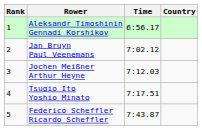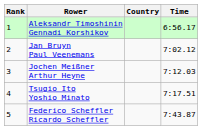 <table class="wikitable sortable" style="text-align:middle">
 <tr>
 <th>Rank</th>
 <th>Rower</th>
+<th>Country</th>
 <th>Time</th>
-<th>Country</th>
 </tr>
 <tr bgcolor=ccffcc>
 <td>1</td>
 <td><a href='#'>Aleksandr Timoshinin</a><br><a href='#'>Gennadi Korshikov</a></td>
+<td></td>
 <td>6:56.17</td>
-<td></td>
 </tr>
 <tr>
 <td>2</td>
 <td><a href='#'>Jan Bruyn</a><br><a href='#'>Paul Veenemans</a></td>
+<td></td>
 <td>7:02.12</td>
-<td></td>
 </tr>
 <tr>
 <td>3</td>
 <td><a href='#'>Jochen Meißner</a><br><a href='#'>Arthur Heyne</a></td>
+<td></td>
 <td>7:12.03</td>
-<td></td>
 </tr>
 <tr>
 <td>4</td>
 <td><a href='#'>Tsugio Ito</a><br><a href='#'>Yoshio Minato</a></td>
+<td></td>
 <td>7:17.51</td>
-<td></td>
 </tr>
 <tr>
 <td>5</td>
 <td><a href='#'>Federico Scheffler</a><br><a href='#'>Ricardo Scheffler</a></td>
+<td></td>
 <td>7:43.87</td>
-<td></td>
 </tr>
 </table>
